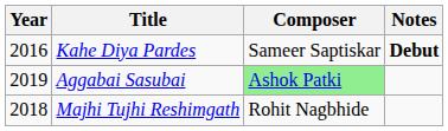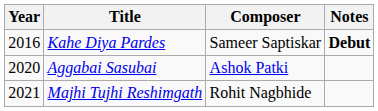 <table class="wikitable">
 <tr>
 <th>Year</th>
 <th>Title</th>
 <th>Composer</th>
 <th>Notes</th>
 </tr>
 <tr>
 <td>2016</td>
 <td><em><a href='#'>Kahe Diya Pardes</a></em></td>
 <td>Sameer Saptiskar</td>
 <td><strong>Debut</strong></td>
 </tr>
 <tr>
-<td>2019</td>
+<td>2020</td>
 <td><em><a href='#'>Aggabai Sasubai</a></em></td>
-<td style="background: lightgreen;"><a href='#'>Ashok Patki</a></td>
+<td><a href='#'>Ashok Patki</a></td>
 <td></td>
 </tr>
 <tr>
-<td>2018</td>
+<td>2021</td>
 <td><em><a href='#'>Majhi Tujhi Reshimgath</a></em></td>
 <td>Rohit Nagbhide</td>
 <td></td>
 </tr>
 </table>
